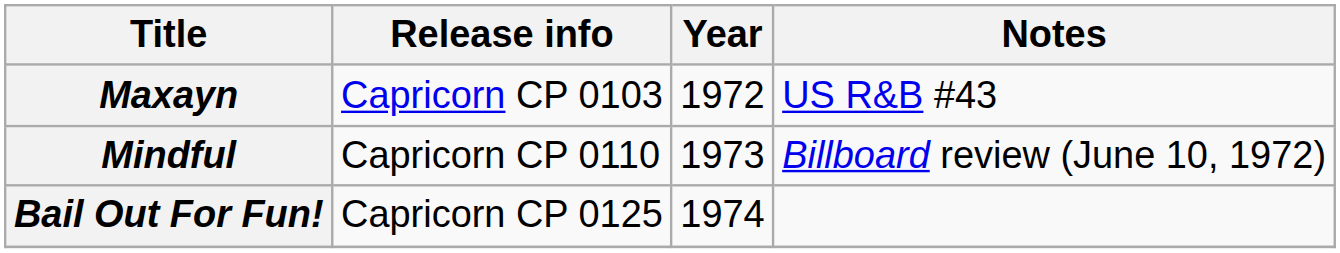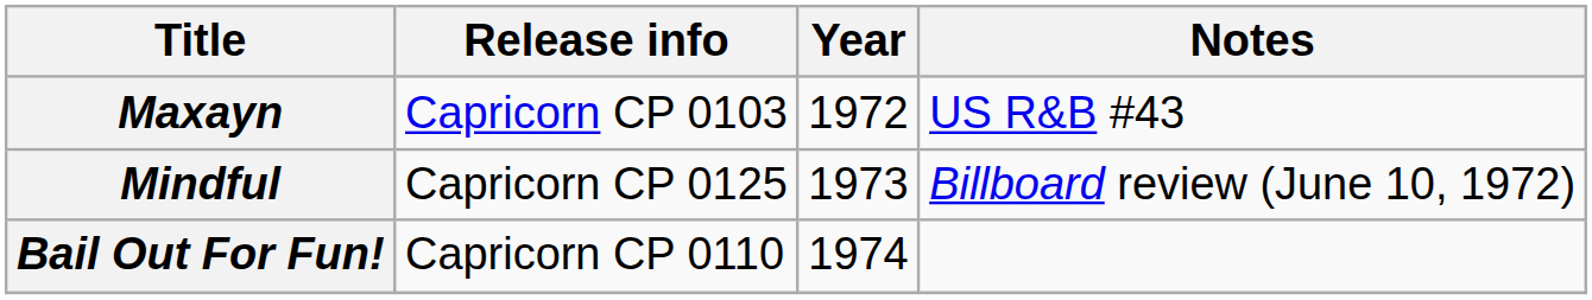 <table class="wikitable plainrowheaders sortable">
 <tr>
 <th scope="col">Title</th>
 <th scope="col">Release info</th>
 <th scope="col">Year</th>
 <th scope="col" class="unsortable">Notes</th>
 </tr>
 <tr>
 <th scope="row"><em>Maxayn</em></th>
 <td><a href='#'>Capricorn</a> CP 0103</td>
 <td>1972</td>
 <td><a href='#'>US R&B</a> #43</td>
 </tr>
 <tr>
 <th scope="row"><em>Mindful</em></th>
-<td>Capricorn CP 0110</td>
+<td>Capricorn CP 0125</td>
 <td>1973</td>
 <td><em><a href='#'>Billboard</a></em> review (June 10, 1972)</td>
 </tr>
 <tr>
 <th scope="row"><em>Bail Out For Fun!</em></th>
-<td>Capricorn CP 0125</td>
+<td>Capricorn CP 0110</td>
 <td>1974</td>
 <td></td>
 </tr>
 <tr>
 </tr>
 </table>
